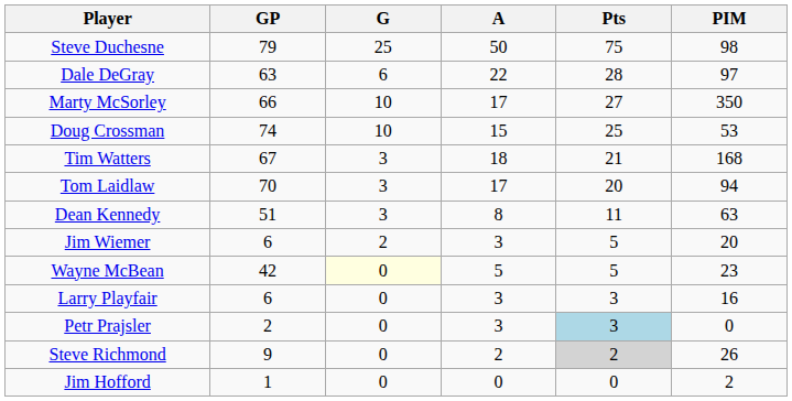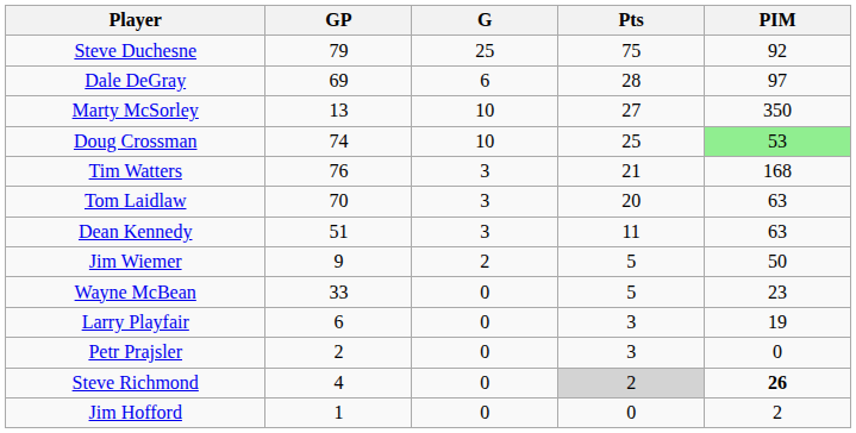 <table class="wikitable sortable">
 <tr>
 <th bgcolor="#DDDDFF" width="16%">Player</th>
 <th bgcolor="#DDDDFF" width="9%">GP</th>
 <th bgcolor="#DDDDFF" width="9%">G</th>
-<th bgcolor="#DDDDFF" width="9%">A</th>
 <th bgcolor="#DDDDFF" width="9%">Pts</th>
 <th bgcolor="#DDDDFF" width="9%">PIM</th>
 </tr>
 <tr align="center">
 <td><a href='#'>Steve Duchesne</a></td>
 <td>79</td>
 <td>25</td>
-<td>50</td>
 <td>75</td>
-<td>98</td>
+<td>92</td>
 </tr>
 <tr align="center">
 <td><a href='#'>Dale DeGray</a></td>
-<td>63</td>
+<td>69</td>
 <td>6</td>
-<td>22</td>
 <td>28</td>
 <td>97</td>
 </tr>
 <tr align="center">
 <td><a href='#'>Marty McSorley</a></td>
-<td>66</td>
+<td>13</td>
 <td>10</td>
-<td>17</td>
 <td>27</td>
 <td>350</td>
 </tr>
 <tr align="center">
 <td><a href='#'>Doug Crossman</a></td>
 <td>74</td>
 <td>10</td>
-<td>15</td>
 <td>25</td>
-<td>53</td>
+<td style="background: lightgreen;">53</td>
 </tr>
 <tr align="center">
 <td><a href='#'>Tim Watters</a></td>
-<td>67</td>
+<td>76</td>
 <td>3</td>
-<td>18</td>
 <td>21</td>
 <td>168</td>
 </tr>
 <tr align="center">
 <td><a href='#'>Tom Laidlaw</a></td>
 <td>70</td>
 <td>3</td>
-<td>17</td>
 <td>20</td>
-<td>94</td>
+<td>63</td>
 </tr>
 <tr align="center">
 <td><a href='#'>Dean Kennedy</a></td>
 <td>51</td>
 <td>3</td>
-<td>8</td>
 <td>11</td>
 <td>63</td>
 </tr>
 <tr align="center">
 <td><a href='#'>Jim Wiemer</a></td>
-<td>6</td>
+<td>9</td>
 <td>2</td>
-<td>3</td>
 <td>5</td>
-<td>20</td>
+<td>50</td>
 </tr>
 <tr align="center">
 <td><a href='#'>Wayne McBean</a></td>
-<td>42</td>
-<td style="background: lightyellow;">0</td>
-<td>5</td>
+<td>33</td>
+<td>0</td>
 <td>5</td>
 <td>23</td>
 </tr>
 <tr align="center">
 <td><a href='#'>Larry Playfair</a></td>
 <td>6</td>
 <td>0</td>
 <td>3</td>
-<td>3</td>
-<td>16</td>
+<td>19</td>
 </tr>
 <tr align="center">
 <td><a href='#'>Petr Prajsler</a></td>
 <td>2</td>
 <td>0</td>
 <td>3</td>
-<td style="background: lightblue;">3</td>
 <td>0</td>
 </tr>
 <tr align="center">
 <td><a href='#'>Steve Richmond</a></td>
-<td>9</td>
+<td>4</td>
 <td>0</td>
-<td>2</td>
 <td style="background: lightgrey;">2</td>
-<td>26</td>
+<td><strong>26</strong></td>
 </tr>
 <tr align="center">
 <td><a href='#'>Jim Hofford</a></td>
 <td>1</td>
 <td>0</td>
 <td>0</td>
-<td>0</td>
 <td>2</td>
 </tr>
 </table>
